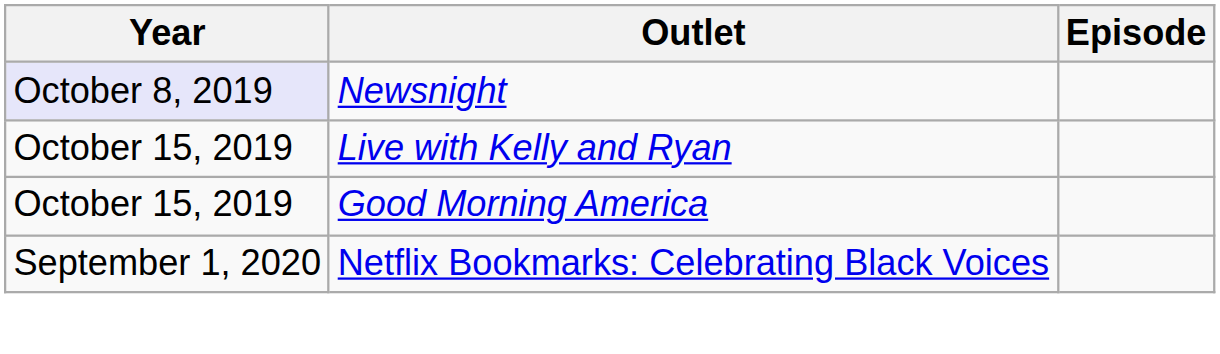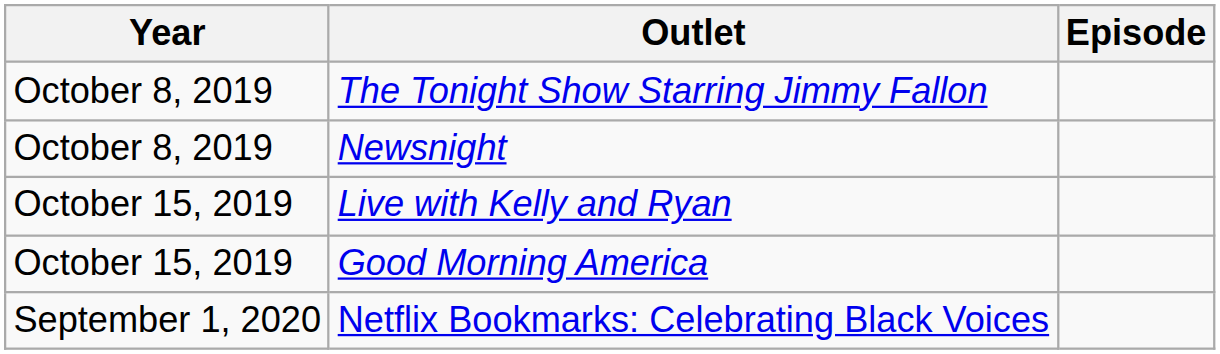 <table class="wikitable sortable">
 <tr>
 <th>Year</th>
 <th>Outlet</th>
 <th>Episode</th>
 </tr>
 <tr>
-<td style="background: lavender;">October 8, 2019</td>
+<td>October 8, 2019</td>
+<td><em><a href='#'>The Tonight Show Starring Jimmy Fallon</a></em></td>
+<td></td>
+</tr>
+<tr>
+<td>October 8, 2019</td>
 <td><em><a href='#'>Newsnight</a></em></td>
 <td></td>
 </tr>
 <tr>
 <td>October 15, 2019</td>
 <td><em><a href='#'>Live with Kelly and Ryan</a></em></td>
 <td></td>
 </tr>
 <tr>
 <td>October 15, 2019</td>
 <td><em><a href='#'>Good Morning America</a></em></td>
 <td></td>
 </tr>
 <tr>
 <td>September 1, 2020</td>
 <td><a href='#'>Netflix Bookmarks: Celebrating Black Voices</a></td>
 <td></td>
 </tr>
 </table>
